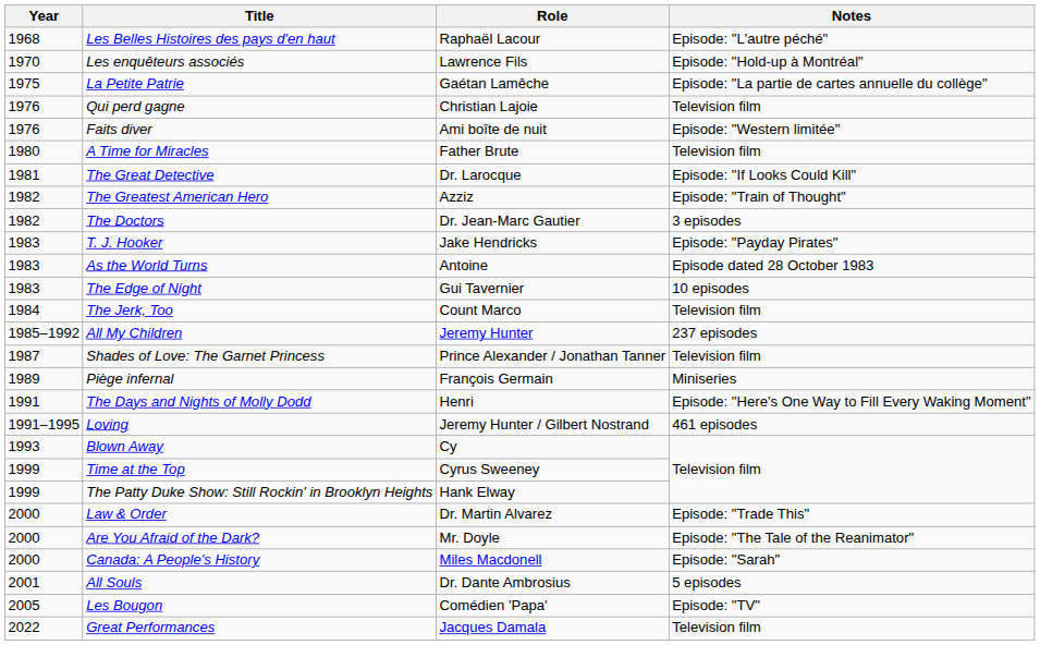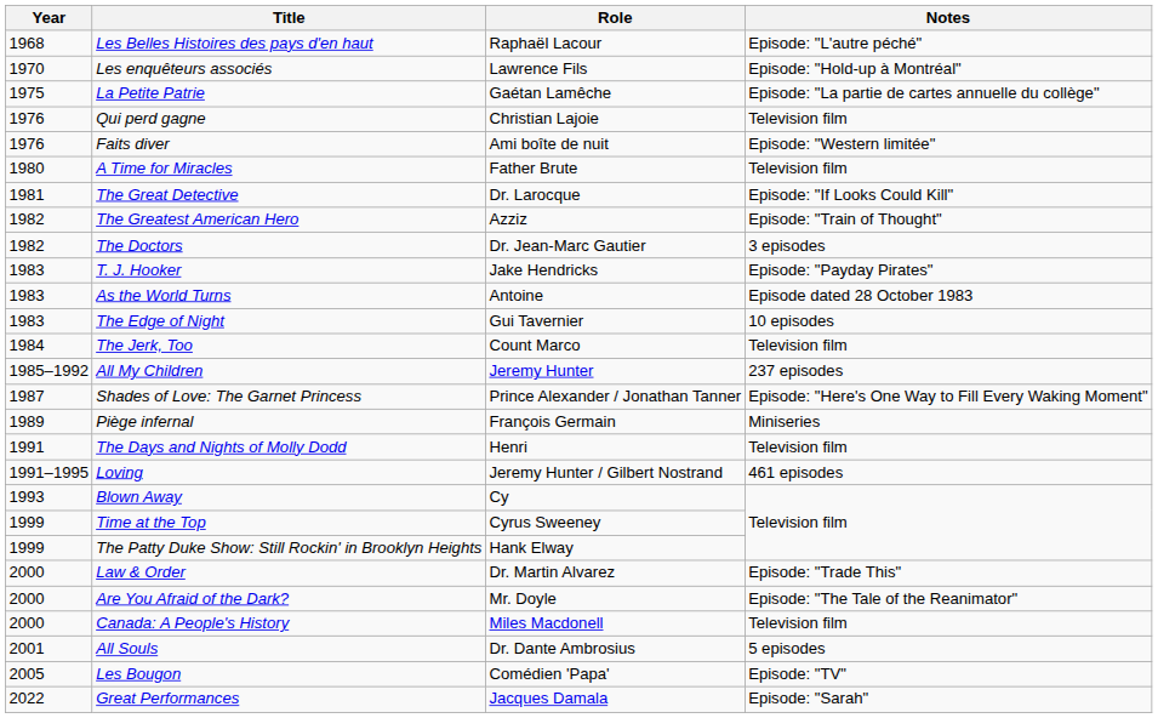 <table class="wikitable sortable">
 <tr>
 <th>Year</th>
 <th>Title</th>
 <th>Role</th>
 <th>Notes</th>
 </tr>
 <tr>
 <td>1968</td>
 <td><em><a href='#'>Les Belles Histoires des pays d'en haut</a></em></td>
 <td>Raphaël Lacour</td>
 <td>Episode: "L'autre péché"</td>
 </tr>
 <tr>
 <td>1970</td>
 <td><em>Les enquêteurs associés</em></td>
 <td>Lawrence Fils</td>
 <td>Episode: "Hold-up à Montréal"</td>
 </tr>
 <tr>
 <td>1975</td>
 <td><em><a href='#'>La Petite Patrie</a></em></td>
 <td>Gaétan Lamêche</td>
 <td>Episode: "La partie de cartes annuelle du collège"</td>
 </tr>
 <tr>
 <td>1976</td>
 <td><em>Qui perd gagne</em></td>
 <td>Christian Lajoie</td>
 <td>Television film</td>
 </tr>
 <tr>
 <td>1976</td>
 <td><em>Faits diver</em></td>
 <td>Ami boîte de nuit</td>
 <td>Episode: "Western limitée"</td>
 </tr>
 <tr>
 <td>1980</td>
 <td><em><a href='#'>A Time for Miracles</a></em></td>
 <td>Father Brute</td>
 <td>Television film</td>
 </tr>
 <tr>
 <td>1981</td>
 <td><em><a href='#'>The Great Detective</a></em></td>
 <td>Dr. Larocque</td>
 <td>Episode: "If Looks Could Kill"</td>
 </tr>
 <tr>
 <td>1982</td>
 <td><em><a href='#'>The Greatest American Hero</a></em></td>
 <td>Azziz</td>
 <td>Episode: "Train of Thought"</td>
 </tr>
 <tr>
 <td>1982</td>
 <td><a href='#'><em>The Doctors</em></a></td>
 <td>Dr. Jean-Marc Gautier</td>
 <td>3 episodes</td>
 </tr>
 <tr>
 <td>1983</td>
 <td><em><a href='#'>T. J. Hooker</a></em></td>
 <td>Jake Hendricks</td>
 <td>Episode: "Payday Pirates"</td>
 </tr>
 <tr>
 <td>1983</td>
 <td><em><a href='#'>As the World Turns</a></em></td>
 <td>Antoine</td>
 <td>Episode dated 28 October 1983</td>
 </tr>
 <tr>
 <td>1983</td>
 <td><em><a href='#'>The Edge of Night</a></em></td>
 <td>Gui Tavernier</td>
 <td>10 episodes</td>
 </tr>
 <tr>
 <td>1984</td>
 <td><em><a href='#'>The Jerk, Too</a></em></td>
 <td>Count Marco</td>
 <td>Television film</td>
 </tr>
 <tr>
 <td>1985–1992</td>
 <td><em><a href='#'>All My Children</a></em></td>
 <td><a href='#'>Jeremy Hunter</a></td>
 <td>237 episodes</td>
 </tr>
 <tr>
 <td>1987</td>
 <td><em>Shades of Love: The Garnet Princess</em></td>
 <td>Prince Alexander / Jonathan Tanner</td>
-<td>Television film</td>
+<td>Episode: "Here's One Way to Fill Every Waking Moment"</td>
 </tr>
 <tr>
 <td>1989</td>
 <td><em>Piège infernal</em></td>
 <td>François Germain</td>
 <td>Miniseries</td>
 </tr>
 <tr>
 <td>1991</td>
 <td><em><a href='#'>The Days and Nights of Molly Dodd</a></em></td>
 <td>Henri</td>
-<td>Episode: "Here's One Way to Fill Every Waking Moment"</td>
+<td>Television film</td>
 </tr>
 <tr>
 <td>1991–1995</td>
 <td><a href='#'><em>Loving</em></a></td>
 <td>Jeremy Hunter / Gilbert Nostrand</td>
 <td>461 episodes</td>
 </tr>
 <tr>
 <td>1993</td>
 <td><a href='#'><em>Blown Away</em></a></td>
 <td>Cy</td>
 <td rowspan="3">Television film</td>
 </tr>
 <tr>
 <td>1999</td>
 <td><em><a href='#'>Time at the Top</a></em></td>
 <td>Cyrus Sweeney</td>
 </tr>
 <tr>
 <td>1999</td>
 <td><em>The Patty Duke Show: Still Rockin' in Brooklyn Heights</em></td>
 <td>Hank Elway</td>
 </tr>
 <tr>
 <td>2000</td>
 <td><em><a href='#'>Law & Order</a></em></td>
 <td>Dr. Martin Alvarez</td>
 <td>Episode: "Trade This"</td>
 </tr>
 <tr>
 <td>2000</td>
 <td><em><a href='#'>Are You Afraid of the Dark?</a></em></td>
 <td>Mr. Doyle</td>
 <td>Episode: "The Tale of the Reanimator"</td>
 </tr>
 <tr>
 <td>2000</td>
 <td><em><a href='#'>Canada: A People's History</a></em></td>
 <td><a href='#'>Miles Macdonell</a></td>
-<td>Episode: "Sarah"</td>
+<td>Television film</td>
 </tr>
 <tr>
 <td>2001</td>
 <td><a href='#'><em>All Souls</em></a></td>
 <td>Dr. Dante Ambrosius</td>
 <td>5 episodes</td>
 </tr>
 <tr>
 <td>2005</td>
 <td><em><a href='#'>Les Bougon</a></em></td>
 <td>Comédien 'Papa'</td>
 <td>Episode: "TV"</td>
 </tr>
 <tr>
 <td>2022</td>
 <td><em><a href='#'>Great Performances</a></em></td>
 <td><a href='#'>Jacques Damala</a></td>
-<td>Television film</td>
+<td>Episode: "Sarah"</td>
 </tr>
 </table>
